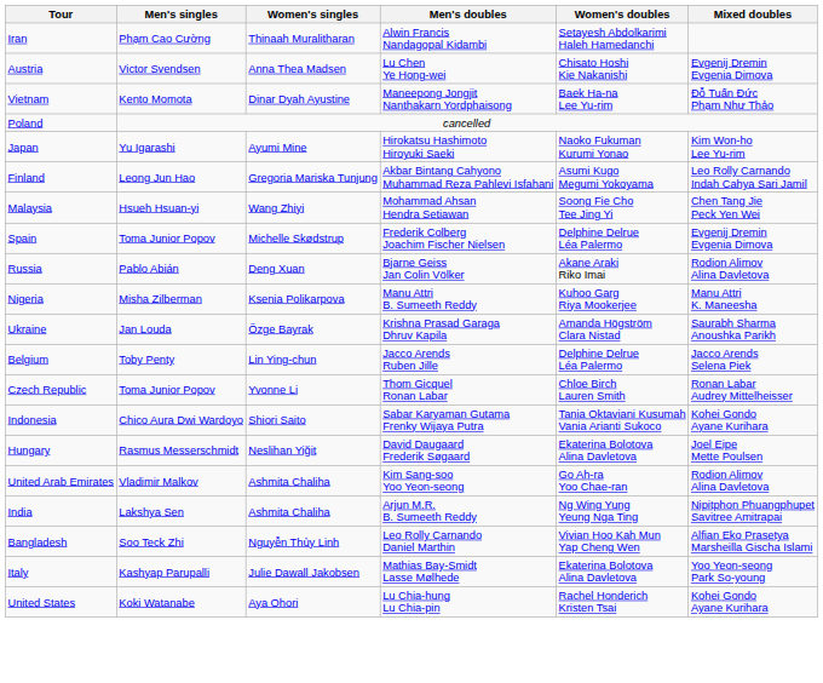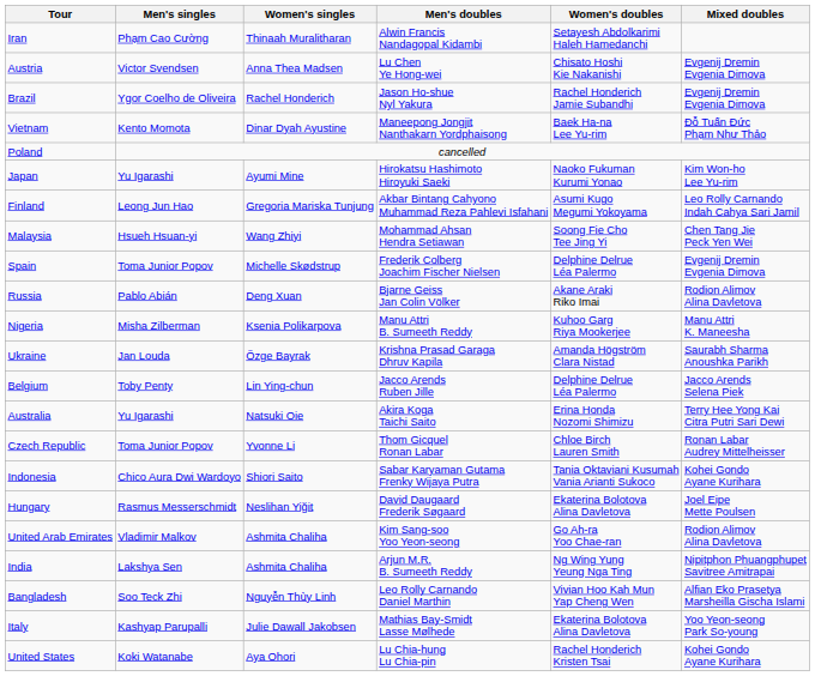 <table class="wikitable" style="font-size:95%">
 <tr>
 <th>Tour</th>
 <th>Men's singles</th>
 <th>Women's singles</th>
 <th>Men's doubles</th>
 <th>Women's doubles</th>
 <th>Mixed doubles</th>
 </tr>
 <tr>
 <td> <a href='#'>Iran</a></td>
 <td> <a href='#'>Phạm Cao Cường</a></td>
 <td> <a href='#'>Thinaah Muralitharan</a></td>
 <td> <a href='#'>Alwin Francis</a> <br>  <a href='#'>Nandagopal Kidambi</a></td>
 <td> <a href='#'>Setayesh Abdolkarimi</a> <br>  <a href='#'>Haleh Hamedanchi</a></td>
 <td></td>
 </tr>
 <tr>
 <td> <a href='#'>Austria</a></td>
 <td> <a href='#'>Victor Svendsen</a></td>
 <td> <a href='#'>Anna Thea Madsen</a></td>
 <td> <a href='#'>Lu Chen</a> <br>  <a href='#'>Ye Hong-wei</a></td>
 <td> <a href='#'>Chisato Hoshi</a> <br>  <a href='#'>Kie Nakanishi</a></td>
+<td> <a href='#'>Evgenij Dremin</a> <br>  <a href='#'>Evgenia Dimova</a></td>
+</tr>
+<tr>
+<td> <a href='#'>Brazil</a></td>
+<td> <a href='#'>Ygor Coelho de Oliveira</a></td>
+<td> <a href='#'>Rachel Honderich</a></td>
+<td> <a href='#'>Jason Ho-shue</a> <br>  <a href='#'>Nyl Yakura</a></td>
+<td> <a href='#'>Rachel Honderich</a> <br>  <a href='#'>Jamie Subandhi</a></td>
 <td> <a href='#'>Evgenij Dremin</a> <br>  <a href='#'>Evgenia Dimova</a></td>
 </tr>
 <tr>
 <td> <a href='#'>Vietnam</a></td>
 <td> <a href='#'>Kento Momota</a></td>
 <td> <a href='#'>Dinar Dyah Ayustine</a></td>
 <td> <a href='#'>Maneepong Jongjit</a> <br>  <a href='#'>Nanthakarn Yordphaisong</a></td>
 <td> <a href='#'>Baek Ha-na</a> <br>  <a href='#'>Lee Yu-rim</a></td>
 <td> <a href='#'>Đỗ Tuấn Đức</a> <br>  <a href='#'>Phạm Như Thảo</a></td>
 </tr>
 <tr>
 <td> <a href='#'>Poland</a></td>
 <td align="center" colspan="5"><em>cancelled</em></td>
 </tr>
 <tr>
 <td> <a href='#'>Japan</a></td>
 <td> <a href='#'>Yu Igarashi</a></td>
 <td> <a href='#'>Ayumi Mine</a></td>
 <td> <a href='#'>Hirokatsu Hashimoto</a> <br>  <a href='#'>Hiroyuki Saeki</a></td>
 <td> <a href='#'>Naoko Fukuman</a> <br>  <a href='#'>Kurumi Yonao</a></td>
 <td> <a href='#'>Kim Won-ho</a> <br>  <a href='#'>Lee Yu-rim</a></td>
 </tr>
 <tr>
 <td> <a href='#'>Finland</a></td>
 <td> <a href='#'>Leong Jun Hao</a></td>
 <td> <a href='#'>Gregoria Mariska Tunjung</a></td>
 <td> <a href='#'>Akbar Bintang Cahyono</a> <br>  <a href='#'>Muhammad Reza Pahlevi Isfahani</a></td>
 <td> <a href='#'>Asumi Kugo</a> <br>  <a href='#'>Megumi Yokoyama</a></td>
 <td> <a href='#'>Leo Rolly Carnando</a> <br>  <a href='#'>Indah Cahya Sari Jamil</a></td>
 </tr>
 <tr>
 <td> <a href='#'>Malaysia</a></td>
 <td> <a href='#'>Hsueh Hsuan-yi</a></td>
 <td> <a href='#'>Wang Zhiyi</a></td>
 <td> <a href='#'>Mohammad Ahsan</a> <br>  <a href='#'>Hendra Setiawan</a></td>
 <td> <a href='#'>Soong Fie Cho</a> <br>  <a href='#'>Tee Jing Yi</a></td>
 <td> <a href='#'>Chen Tang Jie</a> <br>  <a href='#'>Peck Yen Wei</a></td>
 </tr>
 <tr>
 <td> <a href='#'>Spain</a></td>
 <td> <a href='#'>Toma Junior Popov</a></td>
 <td> <a href='#'>Michelle Skødstrup</a></td>
 <td> <a href='#'>Frederik Colberg</a> <br>  <a href='#'>Joachim Fischer Nielsen</a></td>
 <td> <a href='#'>Delphine Delrue</a> <br>  <a href='#'>Léa Palermo</a></td>
 <td> <a href='#'>Evgenij Dremin</a> <br>  <a href='#'>Evgenia Dimova</a></td>
 </tr>
 <tr>
 <td> <a href='#'>Russia</a></td>
 <td> <a href='#'>Pablo Abián</a></td>
 <td> <a href='#'>Deng Xuan</a></td>
 <td> <a href='#'>Bjarne Geiss</a> <br>  <a href='#'>Jan Colin Völker</a></td>
 <td> <a href='#'>Akane Araki</a> <br>  Riko Imai</td>
 <td> <a href='#'>Rodion Alimov</a> <br>  <a href='#'>Alina Davletova</a></td>
 </tr>
 <tr>
 <td> <a href='#'>Nigeria</a></td>
 <td> <a href='#'>Misha Zilberman</a></td>
 <td> <a href='#'>Ksenia Polikarpova</a></td>
 <td> <a href='#'>Manu Attri</a> <br>  <a href='#'>B. Sumeeth Reddy</a></td>
 <td> <a href='#'>Kuhoo Garg</a> <br>  <a href='#'>Riya Mookerjee</a></td>
 <td> <a href='#'>Manu Attri</a> <br>  <a href='#'>K. Maneesha</a></td>
 </tr>
 <tr>
 <td> <a href='#'>Ukraine</a></td>
 <td> <a href='#'>Jan Louda</a></td>
 <td> <a href='#'>Özge Bayrak</a></td>
 <td> <a href='#'>Krishna Prasad Garaga</a> <br>  <a href='#'>Dhruv Kapila</a></td>
 <td> <a href='#'>Amanda Högström</a> <br>  <a href='#'>Clara Nistad</a></td>
 <td> <a href='#'>Saurabh Sharma</a> <br>  <a href='#'>Anoushka Parikh</a></td>
 </tr>
 <tr>
 <td> <a href='#'>Belgium</a></td>
 <td> <a href='#'>Toby Penty</a></td>
 <td> <a href='#'>Lin Ying-chun</a></td>
 <td> <a href='#'>Jacco Arends</a> <br>  <a href='#'>Ruben Jille</a></td>
 <td> <a href='#'>Delphine Delrue</a>  <br>  <a href='#'>Léa Palermo</a></td>
 <td> <a href='#'>Jacco Arends</a>  <br>  <a href='#'>Selena Piek</a></td>
 </tr>
 <tr>
+<td> <a href='#'>Australia</a></td>
+<td> <a href='#'>Yu Igarashi</a></td>
+<td> <a href='#'>Natsuki Oie</a></td>
+<td> <a href='#'>Akira Koga</a>  <br>  <a href='#'>Taichi Saito</a></td>
+<td> <a href='#'>Erina Honda</a> <br>  <a href='#'>Nozomi Shimizu</a></td>
+<td> <a href='#'>Terry Hee Yong Kai</a>  <br>  <a href='#'>Citra Putri Sari Dewi</a></td>
+</tr>
+<tr>
 <td> <a href='#'>Czech Republic</a></td>
 <td> <a href='#'>Toma Junior Popov</a></td>
 <td> <a href='#'>Yvonne Li</a></td>
 <td> <a href='#'>Thom Gicquel</a> <br>  <a href='#'>Ronan Labar</a></td>
 <td> <a href='#'>Chloe Birch</a> <br>  <a href='#'>Lauren Smith</a></td>
 <td> <a href='#'>Ronan Labar</a>  <br>  <a href='#'>Audrey Mittelheisser</a></td>
 </tr>
 <tr>
 <td> <a href='#'>Indonesia</a></td>
 <td> <a href='#'>Chico Aura Dwi Wardoyo</a></td>
 <td> <a href='#'>Shiori Saito</a></td>
 <td> <a href='#'>Sabar Karyaman Gutama</a>  <br>  <a href='#'>Frenky Wijaya Putra</a></td>
 <td> <a href='#'>Tania Oktaviani Kusumah</a>  <br>  <a href='#'>Vania Arianti Sukoco</a></td>
 <td> <a href='#'>Kohei Gondo</a>  <br>  <a href='#'>Ayane Kurihara</a></td>
 </tr>
 <tr>
 <td> <a href='#'>Hungary</a></td>
 <td> <a href='#'>Rasmus Messerschmidt</a></td>
 <td> <a href='#'>Neslihan Yiğit</a></td>
 <td> <a href='#'>David Daugaard</a> <br>  <a href='#'>Frederik Søgaard</a></td>
 <td> <a href='#'>Ekaterina Bolotova</a> <br>  <a href='#'>Alina Davletova</a></td>
 <td> <a href='#'>Joel Eipe</a> <br>  <a href='#'>Mette Poulsen</a></td>
 </tr>
 <tr>
 <td> <a href='#'>United Arab Emirates</a></td>
 <td> <a href='#'>Vladimir Malkov</a></td>
 <td> <a href='#'>Ashmita Chaliha</a></td>
 <td> <a href='#'>Kim Sang-soo</a> <br>  <a href='#'>Yoo Yeon-seong</a></td>
 <td> <a href='#'>Go Ah-ra</a> <br>  <a href='#'>Yoo Chae-ran</a></td>
 <td> <a href='#'>Rodion Alimov</a> <br>  <a href='#'>Alina Davletova</a></td>
 </tr>
 <tr>
 <td> <a href='#'>India</a></td>
 <td> <a href='#'>Lakshya Sen</a></td>
 <td> <a href='#'>Ashmita Chaliha</a></td>
 <td> <a href='#'>Arjun M.R.</a> <br>  <a href='#'>B. Sumeeth Reddy</a></td>
 <td> <a href='#'>Ng Wing Yung</a> <br>  <a href='#'>Yeung Nga Ting</a></td>
 <td> <a href='#'>Nipitphon Phuangphupet</a> <br>  <a href='#'>Savitree Amitrapai</a></td>
 </tr>
 <tr>
 <td> <a href='#'>Bangladesh</a></td>
 <td> <a href='#'>Soo Teck Zhi</a></td>
 <td> <a href='#'>Nguyễn Thùy Linh</a></td>
 <td> <a href='#'>Leo Rolly Carnando</a> <br>  <a href='#'>Daniel Marthin</a></td>
 <td> <a href='#'>Vivian Hoo Kah Mun</a> <br>  <a href='#'>Yap Cheng Wen</a></td>
 <td> <a href='#'>Alfian Eko Prasetya</a> <br>  <a href='#'>Marsheilla Gischa Islami</a></td>
 </tr>
 <tr>
 <td> <a href='#'>Italy</a></td>
 <td> <a href='#'>Kashyap Parupalli</a></td>
 <td> <a href='#'>Julie Dawall Jakobsen</a></td>
 <td> <a href='#'>Mathias Bay-Smidt</a> <br>  <a href='#'>Lasse Mølhede</a></td>
 <td> <a href='#'>Ekaterina Bolotova</a> <br>  <a href='#'>Alina Davletova</a></td>
 <td> <a href='#'>Yoo Yeon-seong</a> <br>  <a href='#'>Park So-young</a></td>
 </tr>
 <tr>
 <td> <a href='#'>United States</a></td>
 <td> <a href='#'>Koki Watanabe</a></td>
 <td> <a href='#'>Aya Ohori</a></td>
 <td> <a href='#'>Lu Chia-hung</a> <br>  <a href='#'>Lu Chia-pin</a></td>
 <td> <a href='#'>Rachel Honderich</a> <br>  <a href='#'>Kristen Tsai</a></td>
 <td> <a href='#'>Kohei Gondo</a> <br>  <a href='#'>Ayane Kurihara</a></td>
 </tr>
 </table>
